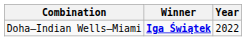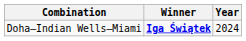 <table class="wikitable">
 <tr>
 <th scope="col">Combination</th>
 <th scope="col">Winner</th>
 <th scope="col">Year</th>
 </tr>
 <tr>
 <td scope="row" style="text-align:left;">Doha–Indian Wells—Miami<br></td>
 <td><strong> <a href='#'>Iga Świątek</a></strong></td>
-<td>2022</td>
+<td>2024</td>
 </tr>
 </table>
